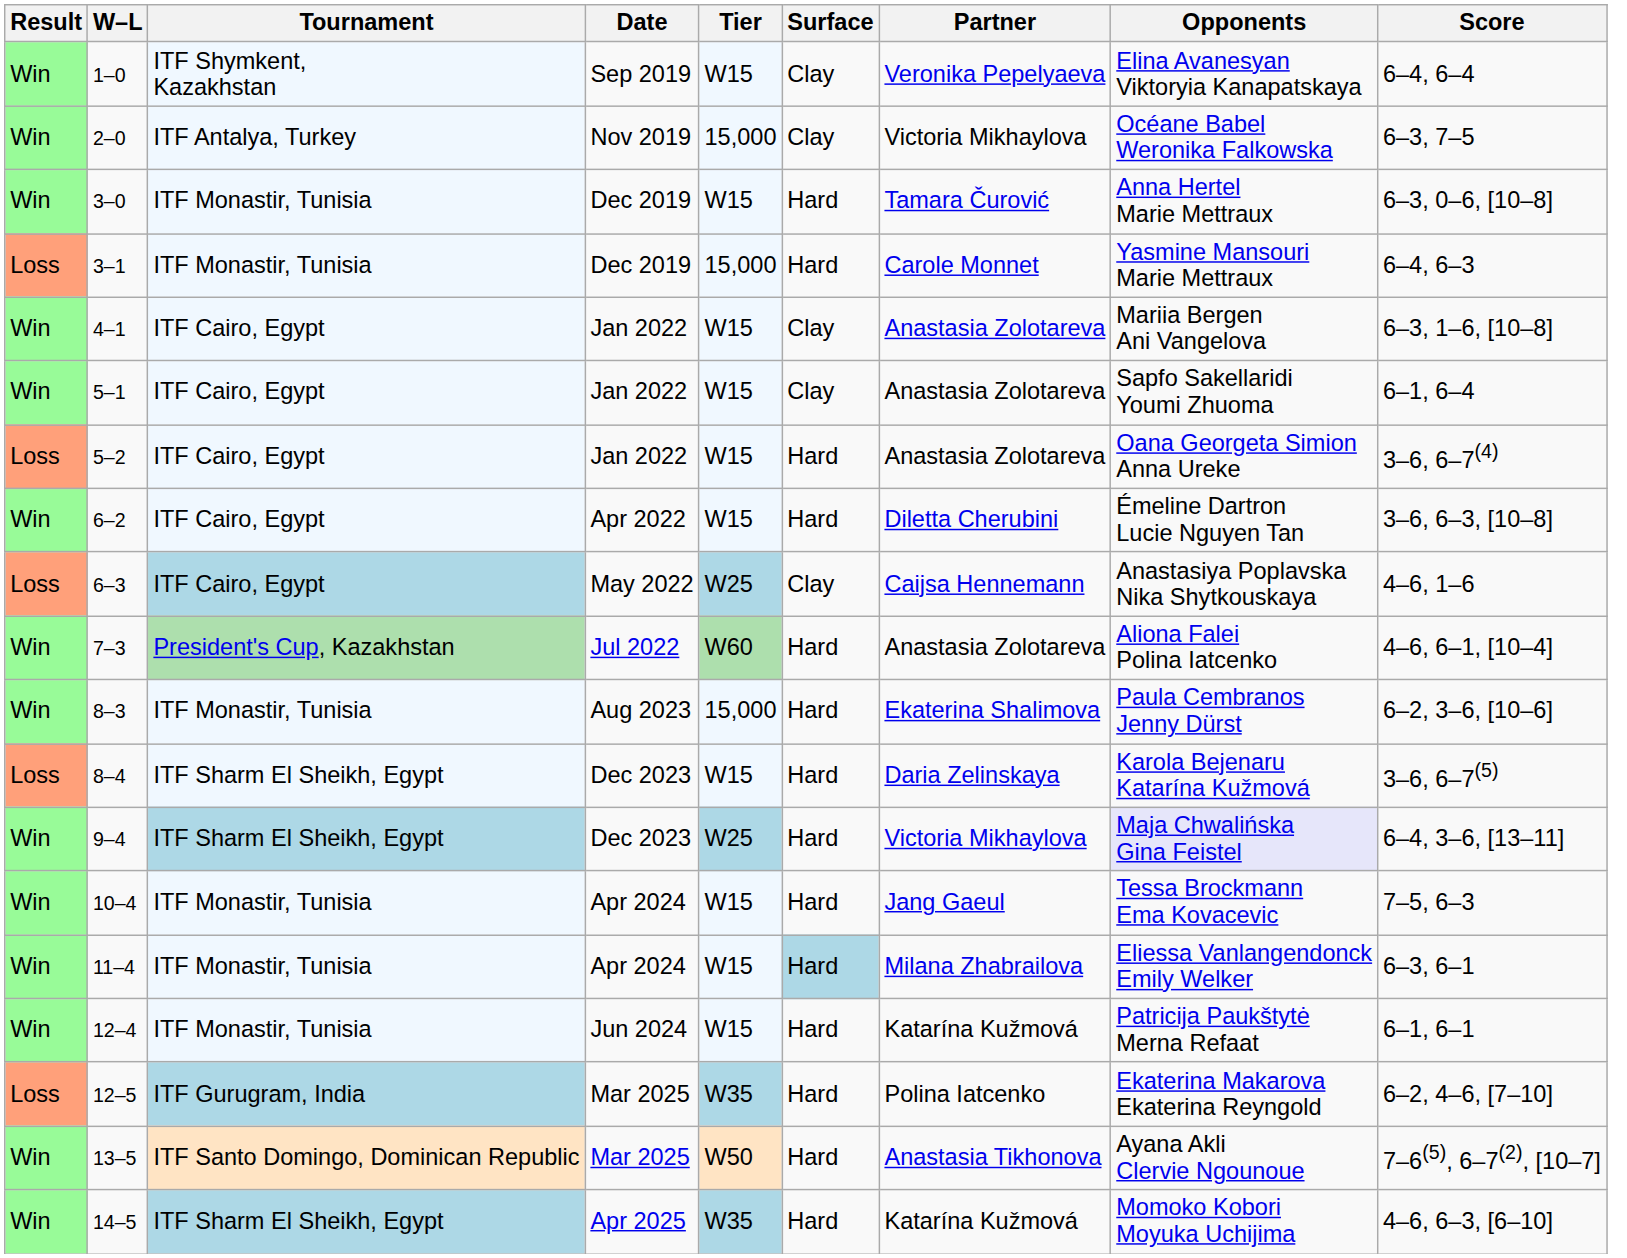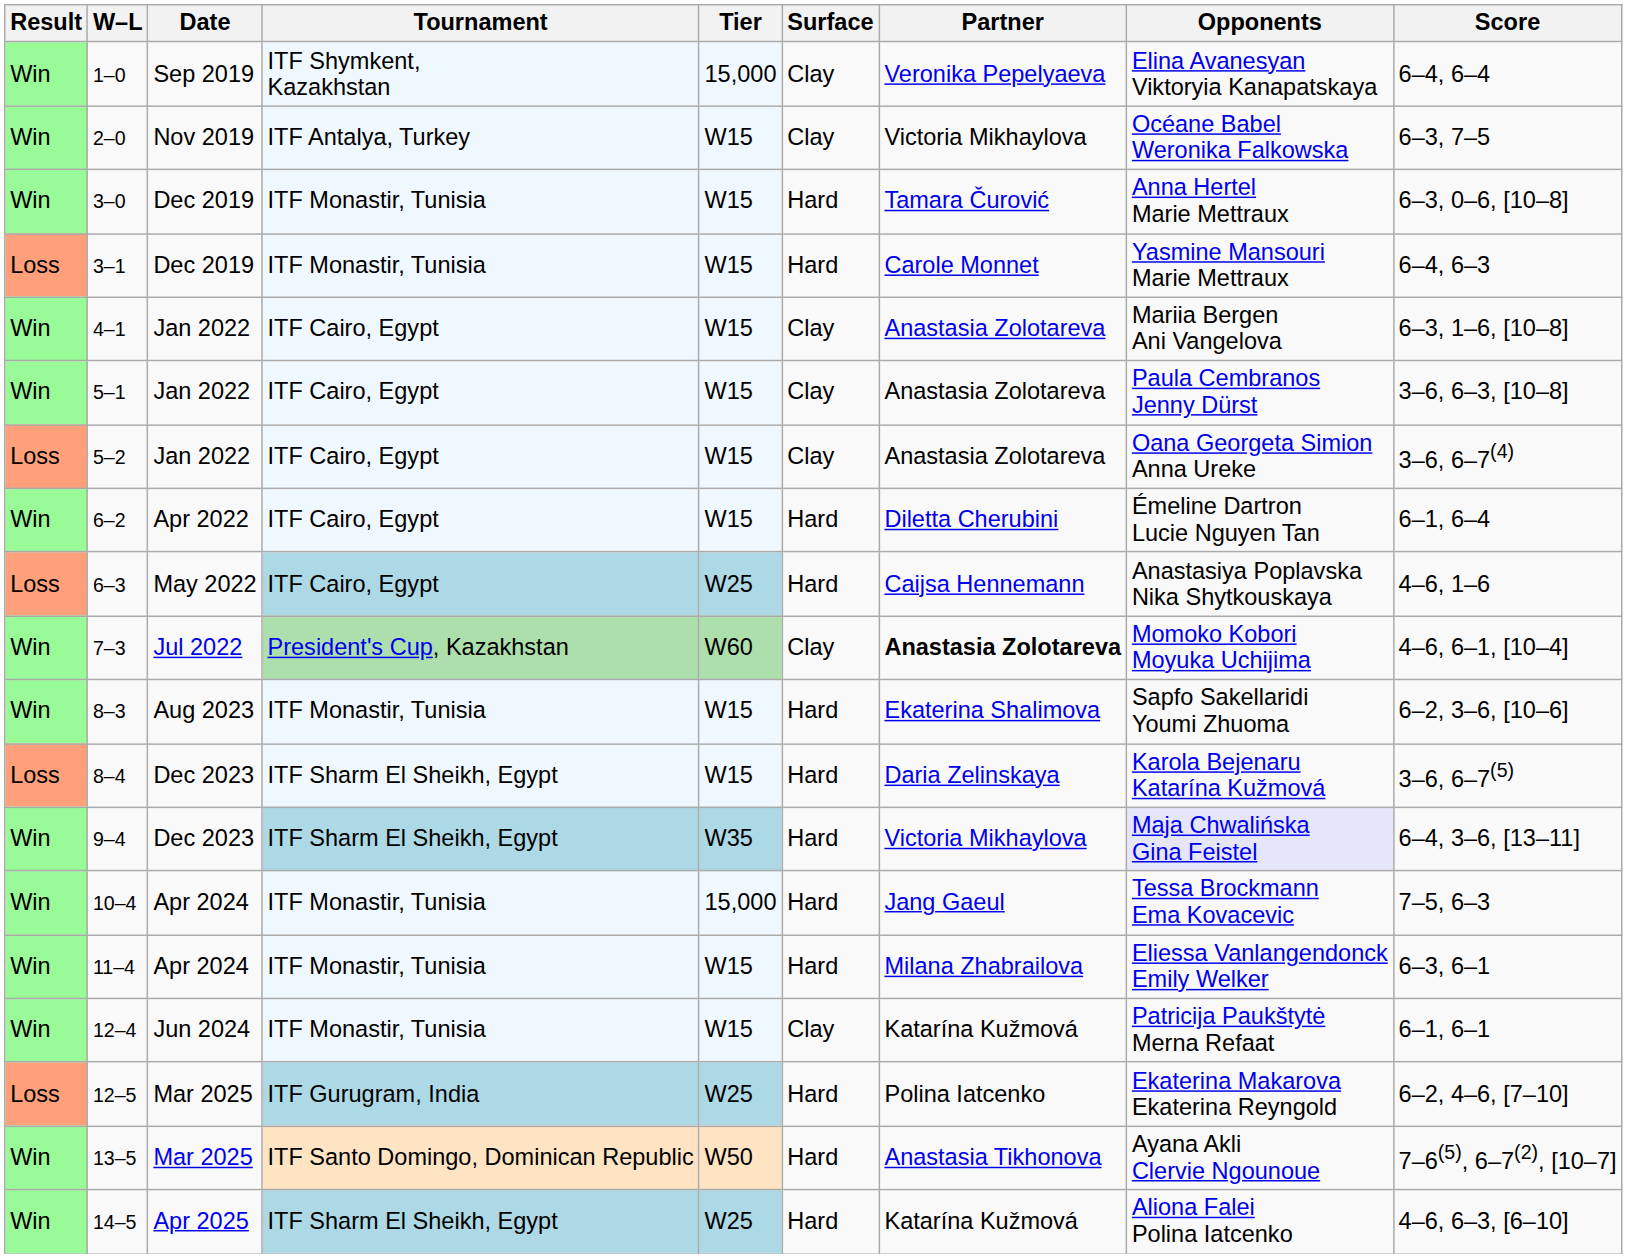 <table class="sortable wikitable">
 <tr>
 <th>Result</th>
 <th class="unsortable">W–L</th>
+<th>Date</th>
 <th>Tournament</th>
-<th>Date</th>
 <th>Tier</th>
 <th>Surface</th>
 <th>Partner</th>
 <th>Opponents</th>
 <th class="unsortable">Score</th>
 </tr>
 <tr>
 <td style="background:#98fb98;">Win</td>
 <td><small>1–0</small></td>
+<td>Sep 2019</td>
 <td style="background:#f0f8ff;">ITF Shymkent, <br> Kazakhstan</td>
-<td>Sep 2019</td>
-<td style="background:#f0f8ff;">W15</td>
+<td style="background:#f0f8ff;">15,000</td>
 <td>Clay</td>
 <td> <a href='#'>Veronika Pepelyaeva</a></td>
 <td> <a href='#'>Elina Avanesyan</a> <br>  Viktoryia Kanapatskaya</td>
 <td>6–4, 6–4</td>
 </tr>
 <tr>
 <td style="background:#98fb98;">Win</td>
 <td><small>2–0</small></td>
+<td>Nov 2019</td>
 <td style="background:#f0f8ff;">ITF Antalya, Turkey</td>
-<td>Nov 2019</td>
-<td style="background:#f0f8ff;">15,000</td>
+<td style="background:#f0f8ff;">W15</td>
 <td>Clay</td>
 <td> Victoria Mikhaylova</td>
 <td> <a href='#'>Océane Babel</a> <br>  <a href='#'>Weronika Falkowska</a></td>
 <td>6–3, 7–5</td>
 </tr>
 <tr>
 <td style="background:#98fb98;">Win</td>
 <td><small>3–0</small></td>
+<td>Dec 2019</td>
 <td style="background:#f0f8ff;">ITF Monastir, Tunisia</td>
-<td>Dec 2019</td>
 <td style="background:#f0f8ff;">W15</td>
 <td>Hard</td>
 <td> <a href='#'>Tamara Čurović</a></td>
 <td> <a href='#'>Anna Hertel</a> <br>  Marie Mettraux</td>
 <td>6–3, 0–6, [10–8]</td>
 </tr>
 <tr>
 <td style="background:#ffa07a;">Loss</td>
 <td><small>3–1</small></td>
+<td>Dec 2019</td>
 <td style="background:#f0f8ff;">ITF Monastir, Tunisia</td>
-<td>Dec 2019</td>
-<td style="background:#f0f8ff;">15,000</td>
+<td style="background:#f0f8ff;">W15</td>
 <td>Hard</td>
 <td> <a href='#'>Carole Monnet</a></td>
 <td> <a href='#'>Yasmine Mansouri</a> <br>  Marie Mettraux</td>
 <td>6–4, 6–3</td>
 </tr>
 <tr>
 <td style="background:#98fb98;">Win</td>
 <td><small>4–1</small></td>
+<td>Jan 2022</td>
 <td style="background:#f0f8ff;">ITF Cairo, Egypt</td>
-<td>Jan 2022</td>
 <td style="background:#f0f8ff;">W15</td>
 <td>Clay</td>
 <td> <a href='#'>Anastasia Zolotareva</a></td>
 <td> Mariia Bergen <br>  Ani Vangelova</td>
 <td>6–3, 1–6, [10–8]</td>
 </tr>
 <tr>
 <td style="background:#98fb98;">Win</td>
 <td><small>5–1</small></td>
+<td>Jan 2022</td>
 <td style="background:#f0f8ff;">ITF Cairo, Egypt</td>
-<td>Jan 2022</td>
 <td style="background:#f0f8ff;">W15</td>
 <td>Clay</td>
 <td> Anastasia Zolotareva</td>
-<td> Sapfo Sakellaridi <br>  Youmi Zhuoma</td>
-<td>6–1, 6–4</td>
+<td> <a href='#'>Paula Cembranos</a> <br>  <a href='#'>Jenny Dürst</a></td>
+<td>3–6, 6–3, [10–8]</td>
 </tr>
 <tr>
 <td style="background:#ffa07a;">Loss</td>
 <td><small>5–2</small></td>
+<td>Jan 2022</td>
 <td style="background:#f0f8ff;">ITF Cairo, Egypt</td>
-<td>Jan 2022</td>
 <td style="background:#f0f8ff;">W15</td>
-<td>Hard</td>
+<td>Clay</td>
 <td> Anastasia Zolotareva</td>
 <td> <a href='#'>Oana Georgeta Simion</a> <br>  Anna Ureke</td>
 <td>3–6, 6–7<sup>(4)</sup></td>
 </tr>
 <tr>
 <td style="background:#98fb98;">Win</td>
 <td><small>6–2</small></td>
+<td>Apr 2022</td>
 <td style="background:#f0f8ff;">ITF Cairo, Egypt</td>
-<td>Apr 2022</td>
 <td style="background:#f0f8ff;">W15</td>
 <td>Hard</td>
 <td> <a href='#'>Diletta Cherubini</a></td>
 <td> Émeline Dartron <br>  Lucie Nguyen Tan</td>
-<td>3–6, 6–3, [10–8]</td>
+<td>6–1, 6–4</td>
 </tr>
 <tr>
 <td style="background:#ffa07a;">Loss</td>
 <td><small>6–3</small></td>
+<td>May 2022</td>
 <td style="background:lightblue;">ITF Cairo, Egypt</td>
-<td>May 2022</td>
 <td style="background:lightblue;">W25</td>
-<td>Clay</td>
+<td>Hard</td>
 <td> <a href='#'>Caijsa Hennemann</a></td>
 <td> Anastasiya Poplavska <br>  Nika Shytkouskaya</td>
 <td>4–6, 1–6</td>
 </tr>
 <tr>
 <td style="background:#98fb98;">Win</td>
 <td><small>7–3</small></td>
+<td><a href='#'>Jul 2022</a></td>
 <td style="background:#addfad;"><a href='#'>President's Cup</a>, Kazakhstan</td>
-<td><a href='#'>Jul 2022</a></td>
 <td style="background:#addfad;">W60</td>
-<td>Hard</td>
-<td> Anastasia Zolotareva</td>
-<td> <a href='#'>Aliona Falei</a> <br>  Polina Iatcenko</td>
+<td>Clay</td>
+<td><strong> Anastasia Zolotareva</strong></td>
+<td> <a href='#'>Momoko Kobori</a> <br>  <a href='#'>Moyuka Uchijima</a></td>
 <td>4–6, 6–1, [10–4]</td>
 </tr>
 <tr>
 <td style="background:#98fb98;">Win</td>
 <td><small>8–3</small></td>
+<td>Aug 2023</td>
 <td style="background:#f0f8ff;">ITF Monastir, Tunisia</td>
-<td>Aug 2023</td>
-<td style="background:#f0f8ff;">15,000</td>
+<td style="background:#f0f8ff;">W15</td>
 <td>Hard</td>
 <td> <a href='#'>Ekaterina Shalimova</a></td>
-<td> <a href='#'>Paula Cembranos</a> <br>  <a href='#'>Jenny Dürst</a></td>
+<td> Sapfo Sakellaridi <br>  Youmi Zhuoma</td>
 <td>6–2, 3–6, [10–6]</td>
 </tr>
 <tr>
 <td style="background:#ffa07a;">Loss</td>
 <td><small>8–4</small></td>
+<td>Dec 2023</td>
 <td style="background:#f0f8ff;">ITF Sharm El Sheikh, Egypt</td>
-<td>Dec 2023</td>
 <td style="background:#f0f8ff;">W15</td>
 <td>Hard</td>
 <td> <a href='#'>Daria Zelinskaya</a></td>
 <td> <a href='#'>Karola Bejenaru</a> <br>  <a href='#'>Katarína Kužmová</a></td>
 <td>3–6, 6–7<sup>(5)</sup></td>
 </tr>
 <tr>
 <td style="background:#98FB98;">Win</td>
 <td><small>9–4</small></td>
+<td>Dec 2023</td>
 <td style="background:lightblue;">ITF Sharm El Sheikh, Egypt</td>
-<td>Dec 2023</td>
-<td style="background:lightblue;">W25</td>
+<td style="background:lightblue;">W35</td>
 <td>Hard</td>
 <td> <a href='#'>Victoria Mikhaylova</a></td>
 <td style="background: lavender;"> <a href='#'>Maja Chwalińska</a> <br>  <a href='#'>Gina Feistel</a></td>
 <td>6–4, 3–6, [13–11]</td>
 </tr>
 <tr>
 <td style="background:#98fb98;">Win</td>
 <td><small>10–4</small></td>
+<td>Apr 2024</td>
 <td style="background:#f0f8ff;">ITF Monastir, Tunisia</td>
-<td>Apr 2024</td>
-<td style="background:#f0f8ff;">W15</td>
+<td style="background:#f0f8ff;">15,000</td>
 <td>Hard</td>
 <td> <a href='#'>Jang Gaeul</a></td>
 <td> <a href='#'>Tessa Brockmann</a> <br>  <a href='#'>Ema Kovacevic</a></td>
 <td>7–5, 6–3</td>
 </tr>
 <tr>
 <td style="background:#98fb98;">Win</td>
 <td><small>11–4</small></td>
+<td>Apr 2024</td>
 <td style="background:#f0f8ff;">ITF Monastir, Tunisia</td>
-<td>Apr 2024</td>
 <td style="background:#f0f8ff;">W15</td>
-<td style="background: lightblue;">Hard</td>
+<td>Hard</td>
 <td> <a href='#'>Milana Zhabrailova</a></td>
 <td> <a href='#'>Eliessa Vanlangendonck</a> <br>  <a href='#'>Emily Welker</a></td>
 <td>6–3, 6–1</td>
 </tr>
 <tr>
 <td style="background:#98fb98;">Win</td>
 <td><small>12–4</small></td>
+<td>Jun 2024</td>
 <td style="background:#f0f8ff;">ITF Monastir, Tunisia</td>
-<td>Jun 2024</td>
 <td style="background:#f0f8ff;">W15</td>
-<td>Hard</td>
+<td>Clay</td>
 <td> Katarína Kužmová</td>
 <td> <a href='#'>Patricija Paukštytė</a> <br>  Merna Refaat</td>
 <td>6–1, 6–1</td>
 </tr>
 <tr>
 <td style="background:#ffa07a;">Loss</td>
 <td><small>12–5</small></td>
+<td>Mar 2025</td>
 <td style="background:lightblue;">ITF Gurugram, India</td>
-<td>Mar 2025</td>
-<td style="background:lightblue;">W35</td>
+<td style="background:lightblue;">W25</td>
 <td>Hard</td>
 <td> Polina Iatcenko</td>
 <td> <a href='#'>Ekaterina Makarova</a> <br>  Ekaterina Reyngold</td>
 <td>6–2, 4–6, [7–10]</td>
 </tr>
 <tr>
 <td style="background:#98fb98;">Win</td>
 <td><small>13–5</small></td>
+<td><a href='#'>Mar 2025</a></td>
 <td style="background:#ffe4c4;">ITF Santo Domingo, Dominican Republic</td>
-<td><a href='#'>Mar 2025</a></td>
 <td style="background:#ffe4c4;">W50</td>
 <td>Hard</td>
 <td> <a href='#'>Anastasia Tikhonova</a></td>
 <td> Ayana Akli <br>  <a href='#'>Clervie Ngounoue</a></td>
 <td>7–6<sup>(5)</sup>, 6–7<sup>(2)</sup>, [10–7]</td>
 </tr>
 <tr>
 <td style="background:#98FB98;">Win</td>
 <td><small>14–5</small></td>
+<td><a href='#'>Apr 2025</a></td>
 <td style="background:lightblue;">ITF Sharm El Sheikh, Egypt</td>
-<td><a href='#'>Apr 2025</a></td>
-<td style="background:lightblue;">W35</td>
+<td style="background:lightblue;">W25</td>
 <td>Hard</td>
 <td> Katarína Kužmová</td>
-<td> <a href='#'>Momoko Kobori</a> <br>  <a href='#'>Moyuka Uchijima</a></td>
+<td> <a href='#'>Aliona Falei</a> <br>  Polina Iatcenko</td>
 <td>4–6, 6–3, [6–10]</td>
 </tr>
 </table>
